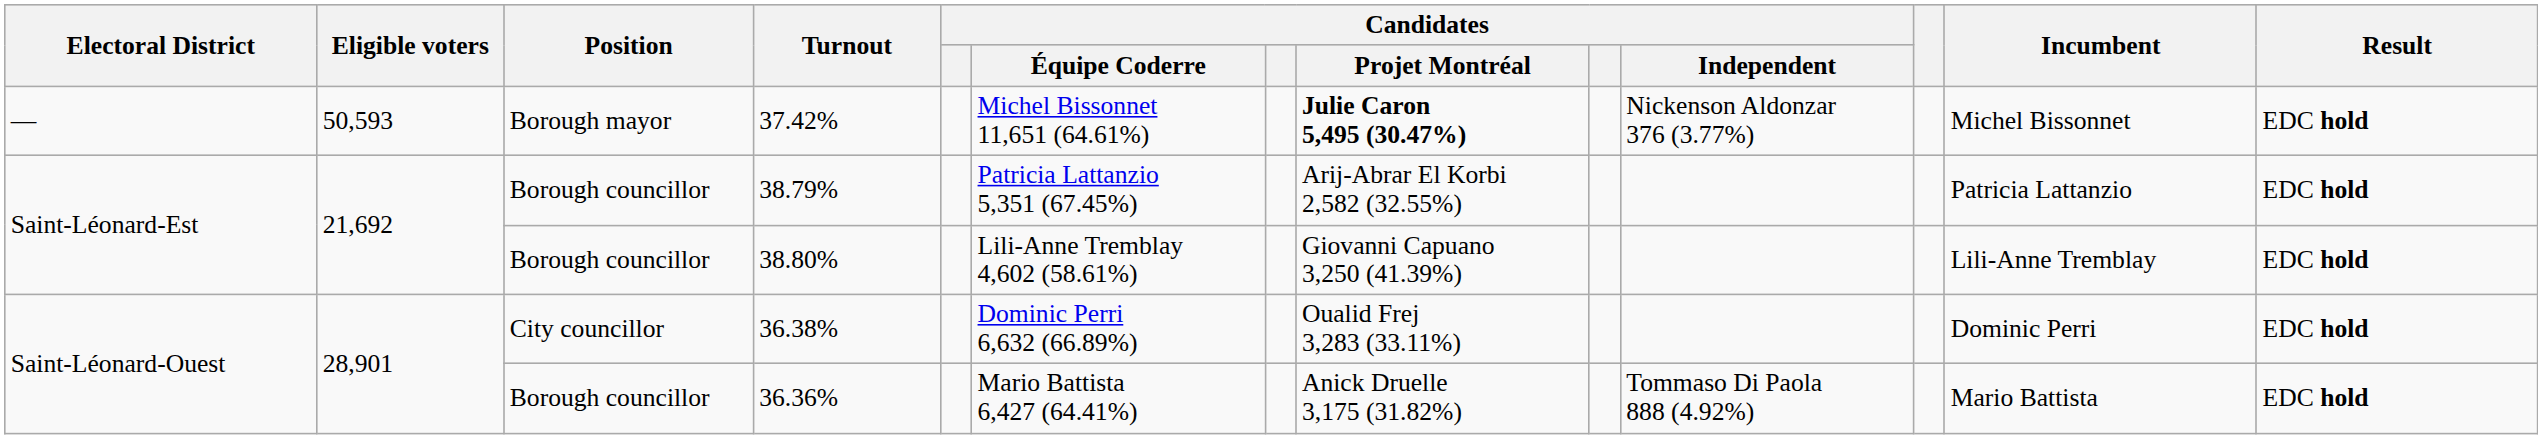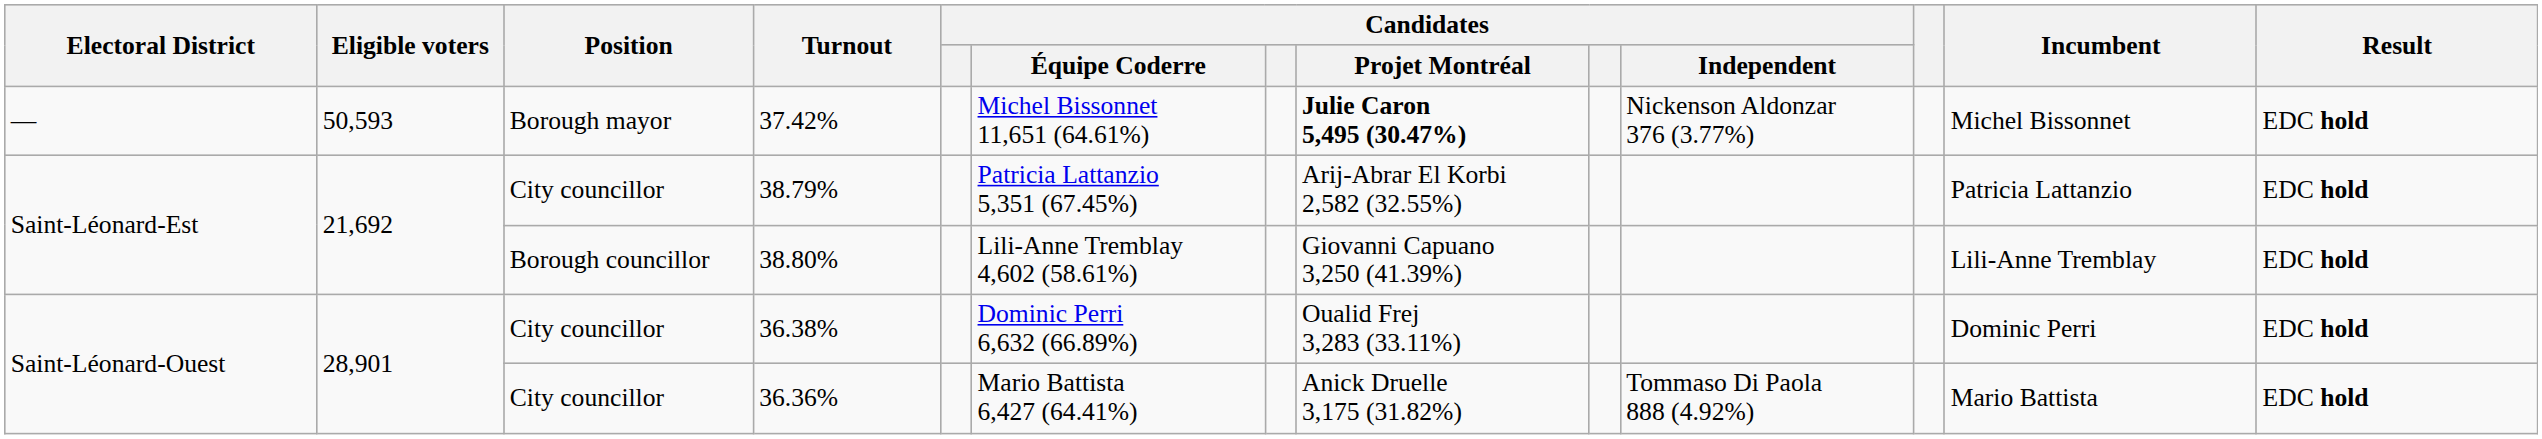 <table class="wikitable" width="100%">
 <tr>
 <th width=10% rowspan=2>Electoral District</th>
 <th width=6% rowspan=2>Eligible voters</th>
 <th width=8% rowspan=2>Position</th>
 <th width=6% rowspan=2>Turnout</th>
 <th colspan=6>Candidates</th>
 <th width=1% rowspan=2> </th>
 <th width=10% rowspan=2>Incumbent</th>
 <th width=9% rowspan=2>Result</th>
 </tr>
 <tr>
 <th width=1% > </th>
 <th width=9.4% >Équipe Coderre</th>
 <th width=1% > </th>
 <th width=9.4% ><span>Projet Montréal</span></th>
 <th width=1% > </th>
 <th width=9.4% >Independent</th>
 </tr>
 <tr>
 <td>—</td>
 <td>50,593</td>
 <td>Borough mayor</td>
 <td>37.42%</td>
 <td> </td>
 <td><a href='#'>Michel Bissonnet</a> <br> 11,651 (64.61%)</td>
 <td></td>
 <td><strong>Julie Caron <br> 5,495 (30.47%)</strong></td>
 <td></td>
 <td>Nickenson Aldonzar <br> 376 (3.77%)</td>
 <td> </td>
 <td>Michel Bissonnet</td>
 <td>EDC <strong>hold</strong></td>
 </tr>
 <tr>
 <td rowspan=2>Saint-Léonard-Est</td>
 <td rowspan=2>21,692</td>
-<td>Borough councillor</td>
+<td>City councillor</td>
 <td>38.79%</td>
 <td> </td>
 <td><a href='#'>Patricia Lattanzio</a> <br> 5,351 (67.45%)</td>
 <td></td>
 <td>Arij-Abrar El Korbi <br> 2,582 (32.55%)</td>
 <td></td>
 <td></td>
 <td> </td>
 <td>Patricia Lattanzio</td>
 <td>EDC <strong>hold</strong></td>
 </tr>
 <tr>
 <td>Borough councillor</td>
 <td>38.80%</td>
 <td> </td>
 <td>Lili-Anne Tremblay <br> 4,602 (58.61%)</td>
 <td></td>
 <td>Giovanni Capuano <br> 3,250 (41.39%)</td>
 <td></td>
 <td></td>
 <td> </td>
 <td>Lili-Anne Tremblay</td>
 <td>EDC <strong>hold</strong></td>
 </tr>
 <tr>
 <td rowspan=2>Saint-Léonard-Ouest</td>
 <td rowspan=2>28,901</td>
 <td>City councillor</td>
 <td>36.38%</td>
 <td> </td>
 <td><a href='#'>Dominic Perri</a> <br> 6,632 (66.89%)</td>
 <td></td>
 <td>Oualid Frej <br> 3,283 (33.11%)</td>
 <td></td>
 <td></td>
 <td> </td>
 <td>Dominic Perri</td>
 <td>EDC <strong>hold</strong></td>
 </tr>
 <tr>
-<td>Borough councillor</td>
+<td>City councillor</td>
 <td>36.36%</td>
 <td> </td>
 <td>Mario Battista <br> 6,427 (64.41%)</td>
 <td></td>
 <td>Anick Druelle <br> 3,175 (31.82%)</td>
 <td></td>
 <td>Tommaso Di Paola <br> 888 (4.92%)</td>
 <td> </td>
 <td>Mario Battista</td>
 <td>EDC <strong>hold</strong></td>
 </tr>
 </table>
